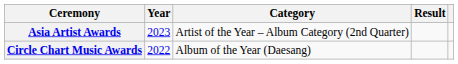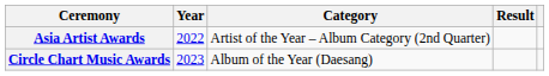 <table class="wikitable plainrowheaders">
 <tr>
 <th scope="col">Ceremony</th>
 <th scope="col">Year</th>
 <th scope="col">Category</th>
 <th scope="col">Result</th>
 <th scope="col" class="unsortable"></th>
 </tr>
 <tr>
 <th scope="row"><a href='#'>Asia Artist Awards</a></th>
-<td><a href='#'>2023</a></td>
+<td><a href='#'>2022</a></td>
 <td>Artist of the Year – Album Category (2nd Quarter)</td>
 <td></td>
 <td style="text-align:center;"></td>
 </tr>
 <tr>
 <th scope="row"><a href='#'>Circle Chart Music Awards</a></th>
-<td><a href='#'>2022</a></td>
+<td><a href='#'>2023</a></td>
 <td>Album of the Year (Daesang)</td>
 <td></td>
 <td style="text-align:center;"></td>
 </tr>
 </table>
